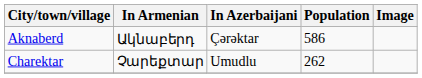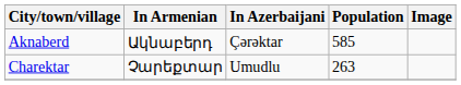 <table class="wikitable sortable mw-collapsible">
 <tr>
 <th>City/town/village</th>
 <th>In Armenian</th>
 <th>In Azerbaijani</th>
 <th>Population</th>
 <th>Image</th>
 </tr>
 <tr>
 <td><a href='#'>Aknaberd</a></td>
 <td>Ակնաբերդ</td>
 <td>Çərəktar</td>
-<td>586</td>
+<td>585</td>
 <td></td>
 </tr>
 <tr>
 <td><a href='#'>Charektar</a></td>
 <td>Չարեքտար</td>
 <td>Umudlu</td>
-<td>262</td>
+<td>263</td>
 <td></td>
 </tr>
 <tr>
 </tr>
 </table>
